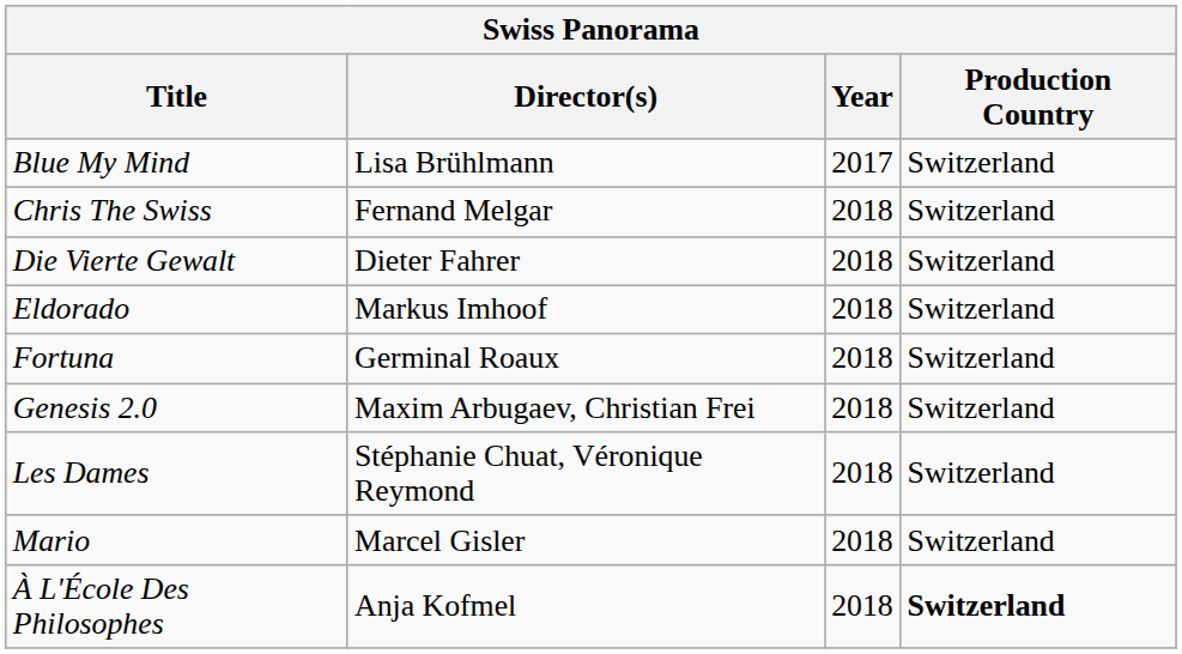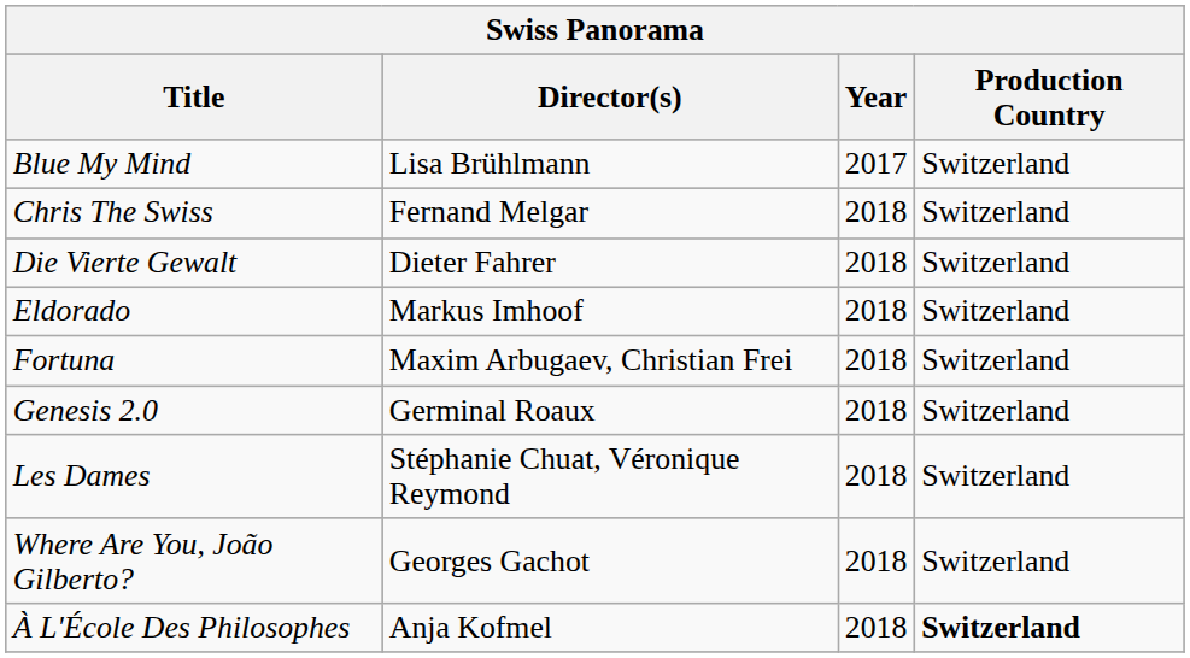 <table class="wikitable">
 <tr>
 <th colspan="4">Swiss Panorama</th>
 </tr>
 <tr>
 <th>Title</th>
 <th>Director(s)</th>
 <th>Year</th>
 <th>Production Country</th>
 </tr>
 <tr>
 <td><em>Blue My Mind</em></td>
 <td>Lisa Brühlmann</td>
 <td>2017</td>
 <td>Switzerland</td>
 </tr>
 <tr>
 <td><em>Chris The Swiss</em></td>
 <td>Fernand Melgar</td>
 <td>2018</td>
 <td>Switzerland</td>
 </tr>
 <tr>
 <td><em>Die Vierte Gewalt</em></td>
 <td>Dieter Fahrer</td>
 <td>2018</td>
 <td>Switzerland</td>
 </tr>
 <tr>
 <td><em>Eldorado</em></td>
 <td>Markus Imhoof</td>
 <td>2018</td>
 <td>Switzerland</td>
 </tr>
 <tr>
 <td><em>Fortuna</em></td>
-<td>Germinal Roaux</td>
+<td>Maxim Arbugaev, Christian Frei</td>
 <td>2018</td>
 <td>Switzerland</td>
 </tr>
 <tr>
 <td><em>Genesis 2.0</em></td>
-<td>Maxim Arbugaev, Christian Frei</td>
+<td>Germinal Roaux</td>
 <td>2018</td>
 <td>Switzerland</td>
 </tr>
 <tr>
 <td><em>Les Dames</em></td>
 <td>Stéphanie Chuat, Véronique Reymond</td>
 <td>2018</td>
 <td>Switzerland</td>
 </tr>
 <tr>
-<td><em>Mario</em></td>
-<td>Marcel Gisler</td>
+<td><em>Where Are You, João Gilberto?</em></td>
+<td>Georges Gachot</td>
 <td>2018</td>
 <td>Switzerland</td>
 </tr>
 <tr>
 <td><em>À L'École Des Philosophes</em></td>
 <td>Anja Kofmel</td>
 <td>2018</td>
 <td><strong>Switzerland</strong></td>
 </tr>
 </table>
